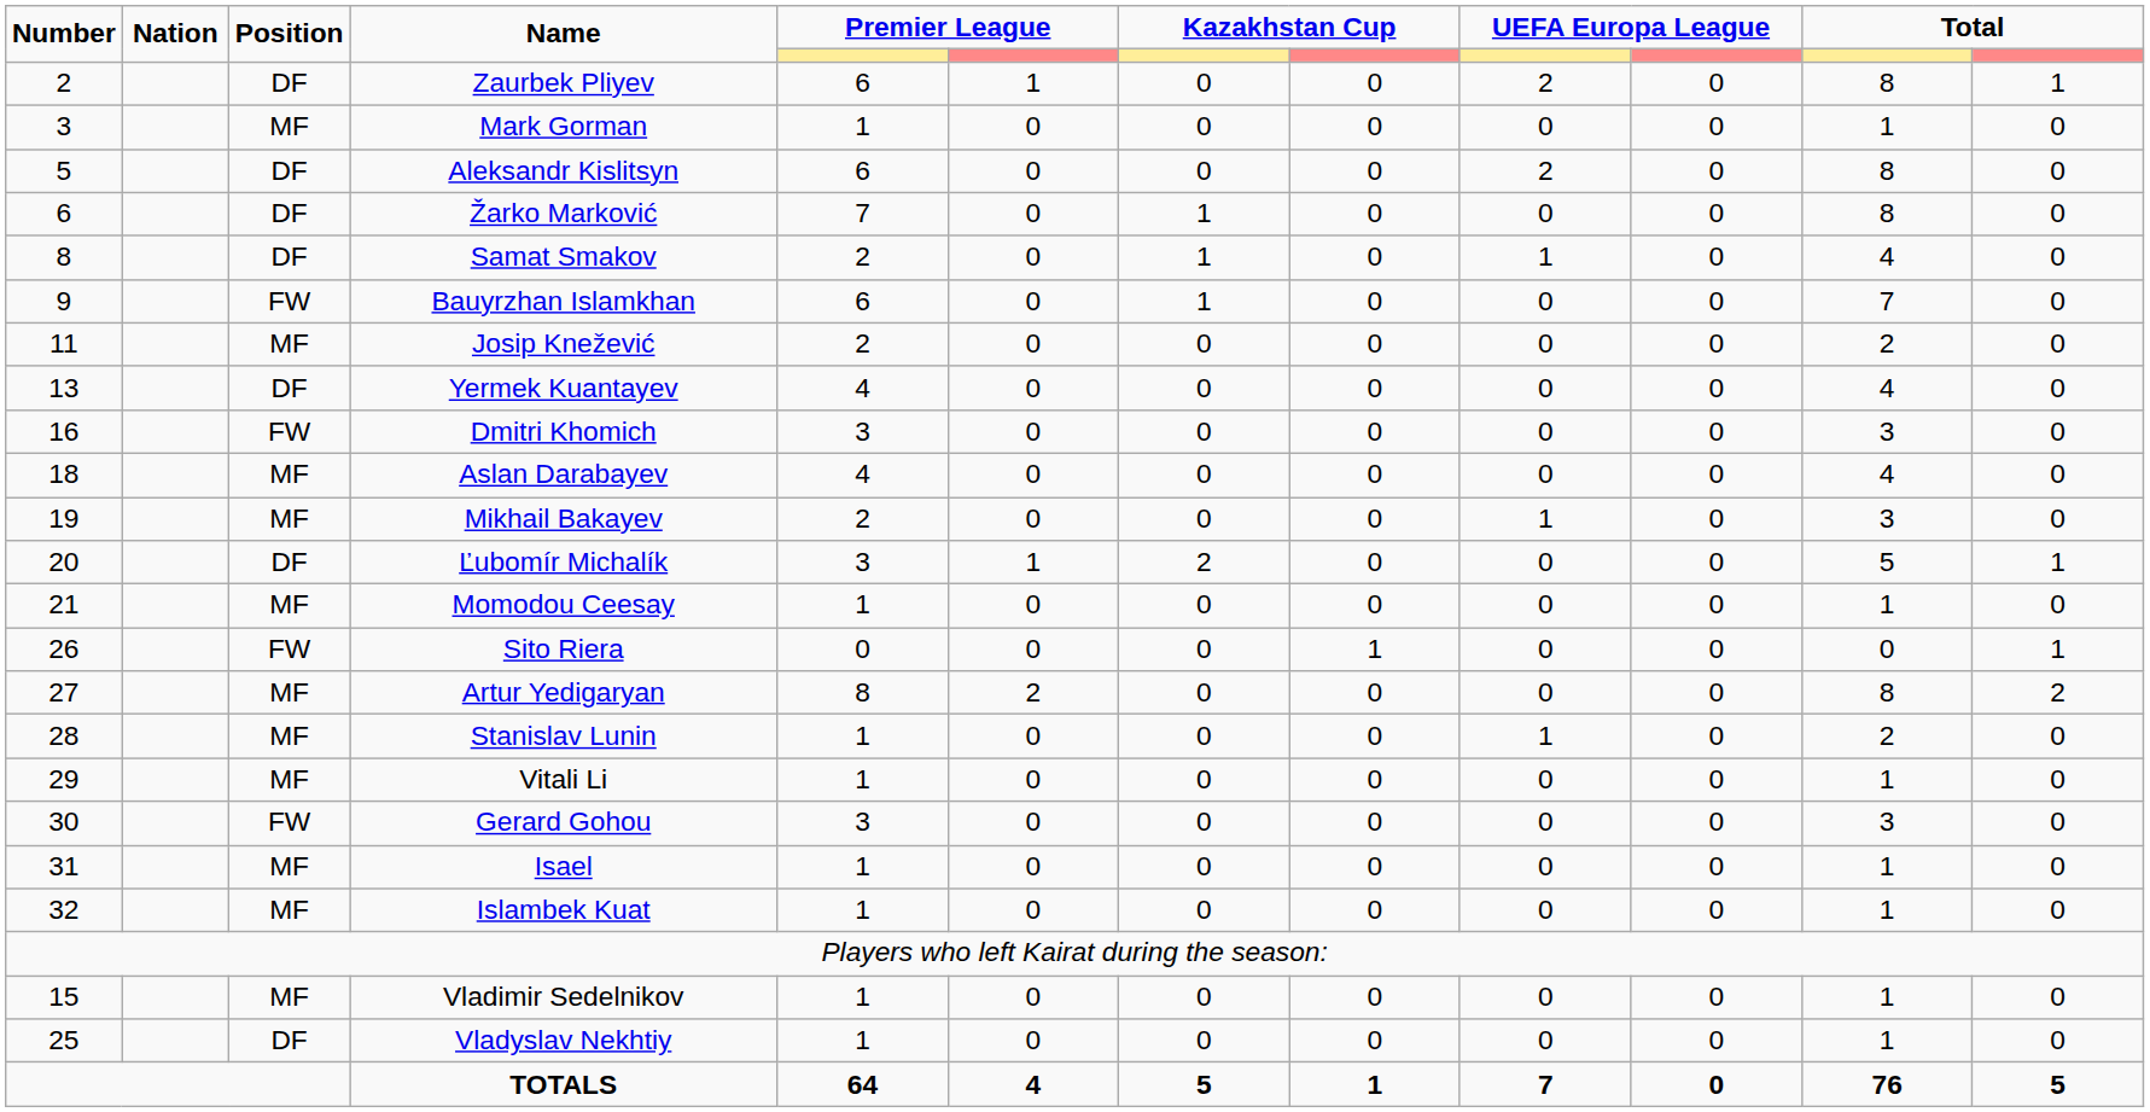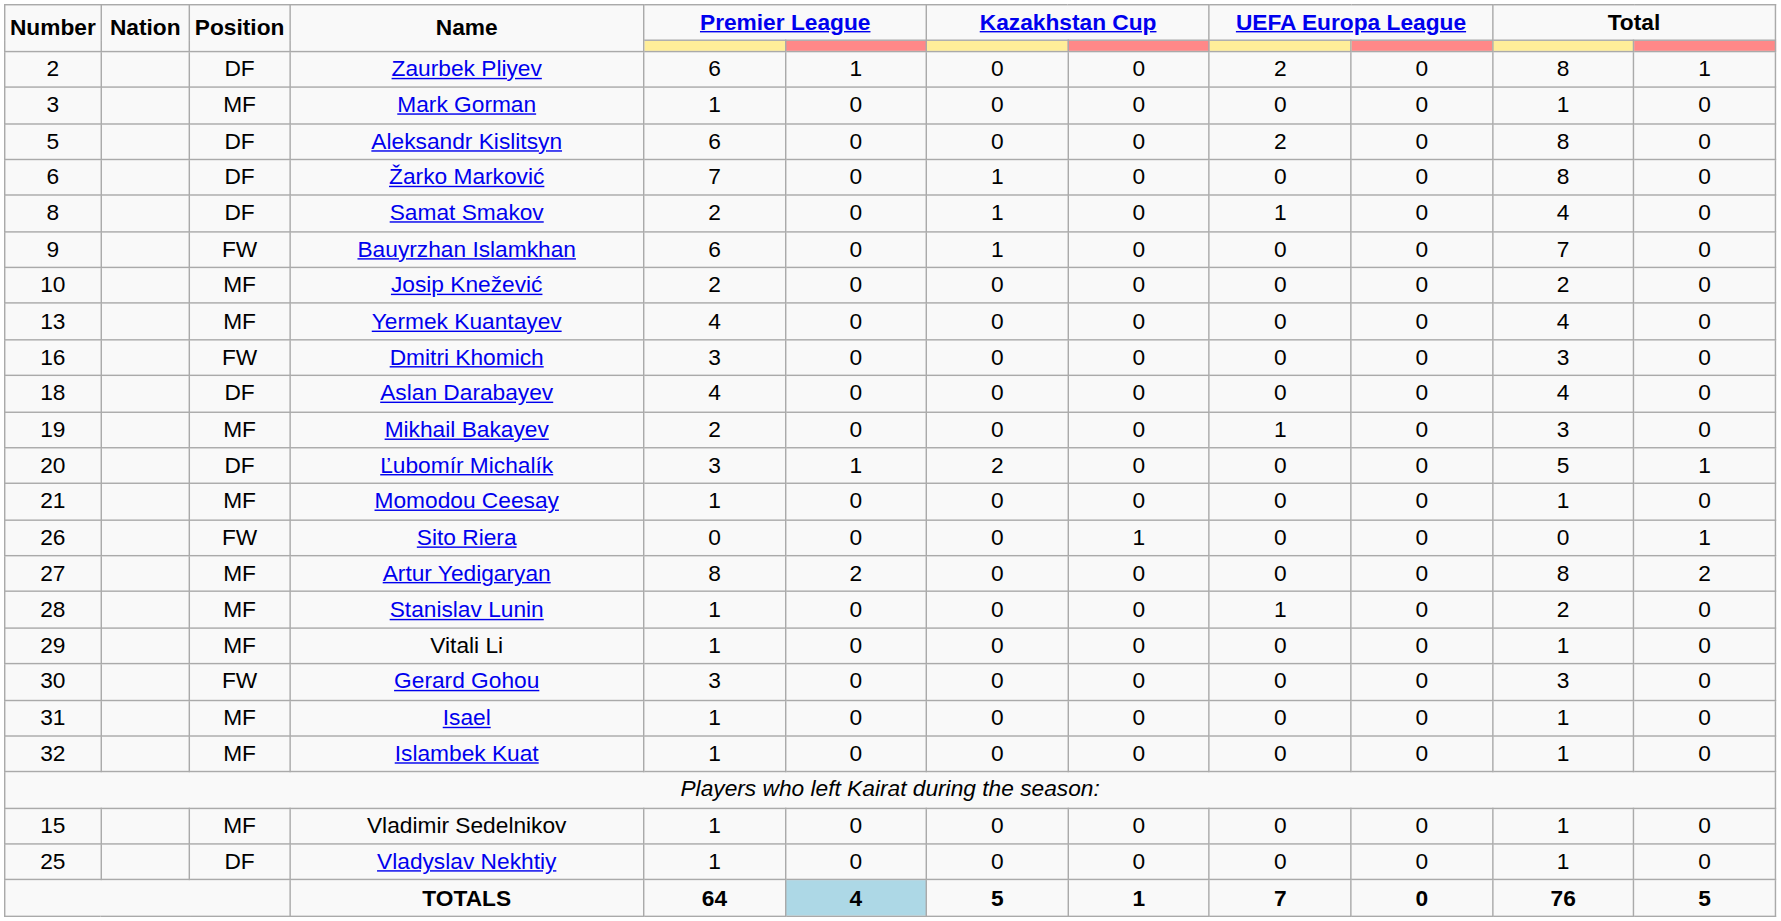 <table class="wikitable" style="text-align:center;">
 <tr>
 <td rowspan="2"  style="width:5%; text-align:center;"><strong>Number</strong></td>
 <td rowspan="2"  style="width:5%; text-align:center;"><strong>Nation</strong></td>
 <td rowspan="2"  style="width:5%; text-align:center;"><strong>Position</strong></td>
 <td rowspan="2"  style="width:20%; text-align:center;"><strong>Name</strong></td>
 <td colspan="2" style="text-align:center;"><strong><a href='#'>Premier League</a></strong></td>
 <td colspan="2" style="text-align:center;"><strong><a href='#'>Kazakhstan Cup</a></strong></td>
 <td colspan="2" style="text-align:center;"><strong><a href='#'>UEFA Europa League</a></strong></td>
 <td colspan="2" style="text-align:center;"><strong>Total</strong></td>
 </tr>
 <tr>
 <th style="width:60px; background:#fe9;"></th>
 <th style="width:60px; background:#ff8888;"></th>
 <th style="width:60px; background:#fe9;"></th>
 <th style="width:60px; background:#ff8888;"></th>
 <th style="width:60px; background:#fe9;"></th>
 <th style="width:60px; background:#ff8888;"></th>
 <th style="width:60px; background:#fe9;"></th>
 <th style="width:60px; background:#ff8888;"></th>
 </tr>
 <tr>
 <td>2</td>
 <td></td>
 <td>DF</td>
 <td><a href='#'>Zaurbek Pliyev</a></td>
 <td>6</td>
 <td>1</td>
 <td>0</td>
 <td>0</td>
 <td>2</td>
 <td>0</td>
 <td>8</td>
 <td>1</td>
 </tr>
 <tr>
 <td>3</td>
 <td></td>
 <td>MF</td>
 <td><a href='#'>Mark Gorman</a></td>
 <td>1</td>
 <td>0</td>
 <td>0</td>
 <td>0</td>
 <td>0</td>
 <td>0</td>
 <td>1</td>
 <td>0</td>
 </tr>
 <tr>
 <td>5</td>
 <td></td>
 <td>DF</td>
 <td><a href='#'>Aleksandr Kislitsyn</a></td>
 <td>6</td>
 <td>0</td>
 <td>0</td>
 <td>0</td>
 <td>2</td>
 <td>0</td>
 <td>8</td>
 <td>0</td>
 </tr>
 <tr>
 <td>6</td>
 <td></td>
 <td>DF</td>
 <td><a href='#'>Žarko Marković</a></td>
 <td>7</td>
 <td>0</td>
 <td>1</td>
 <td>0</td>
 <td>0</td>
 <td>0</td>
 <td>8</td>
 <td>0</td>
 </tr>
 <tr>
 <td>8</td>
 <td></td>
 <td>DF</td>
 <td><a href='#'>Samat Smakov</a></td>
 <td>2</td>
 <td>0</td>
 <td>1</td>
 <td>0</td>
 <td>1</td>
 <td>0</td>
 <td>4</td>
 <td>0</td>
 </tr>
 <tr>
 <td>9</td>
 <td></td>
 <td>FW</td>
 <td><a href='#'>Bauyrzhan Islamkhan</a></td>
 <td>6</td>
 <td>0</td>
 <td>1</td>
 <td>0</td>
 <td>0</td>
 <td>0</td>
 <td>7</td>
 <td>0</td>
 </tr>
 <tr>
-<td>11</td>
+<td>10</td>
 <td></td>
 <td>MF</td>
 <td><a href='#'>Josip Knežević</a></td>
 <td>2</td>
 <td>0</td>
 <td>0</td>
 <td>0</td>
 <td>0</td>
 <td>0</td>
 <td>2</td>
 <td>0</td>
 </tr>
 <tr>
 <td>13</td>
 <td></td>
-<td>DF</td>
+<td>MF</td>
 <td><a href='#'>Yermek Kuantayev</a></td>
 <td>4</td>
 <td>0</td>
 <td>0</td>
 <td>0</td>
 <td>0</td>
 <td>0</td>
 <td>4</td>
 <td>0</td>
 </tr>
 <tr>
 <td>16</td>
 <td></td>
 <td>FW</td>
 <td><a href='#'>Dmitri Khomich</a></td>
 <td>3</td>
 <td>0</td>
 <td>0</td>
 <td>0</td>
 <td>0</td>
 <td>0</td>
 <td>3</td>
 <td>0</td>
 </tr>
 <tr>
 <td>18</td>
 <td></td>
-<td>MF</td>
+<td>DF</td>
 <td><a href='#'>Aslan Darabayev</a></td>
 <td>4</td>
 <td>0</td>
 <td>0</td>
 <td>0</td>
 <td>0</td>
 <td>0</td>
 <td>4</td>
 <td>0</td>
 </tr>
 <tr>
 <td>19</td>
 <td></td>
 <td>MF</td>
 <td><a href='#'>Mikhail Bakayev</a></td>
 <td>2</td>
 <td>0</td>
 <td>0</td>
 <td>0</td>
 <td>1</td>
 <td>0</td>
 <td>3</td>
 <td>0</td>
 </tr>
 <tr>
 <td>20</td>
 <td></td>
 <td>DF</td>
 <td><a href='#'>Ľubomír Michalík</a></td>
 <td>3</td>
 <td>1</td>
 <td>2</td>
 <td>0</td>
 <td>0</td>
 <td>0</td>
 <td>5</td>
 <td>1</td>
 </tr>
 <tr>
 <td>21</td>
 <td></td>
 <td>MF</td>
 <td><a href='#'>Momodou Ceesay</a></td>
 <td>1</td>
 <td>0</td>
 <td>0</td>
 <td>0</td>
 <td>0</td>
 <td>0</td>
 <td>1</td>
 <td>0</td>
 </tr>
 <tr>
 <td>26</td>
 <td></td>
 <td>FW</td>
 <td><a href='#'>Sito Riera</a></td>
 <td>0</td>
 <td>0</td>
 <td>0</td>
 <td>1</td>
 <td>0</td>
 <td>0</td>
 <td>0</td>
 <td>1</td>
 </tr>
 <tr>
 <td>27</td>
 <td></td>
 <td>MF</td>
 <td><a href='#'>Artur Yedigaryan</a></td>
 <td>8</td>
 <td>2</td>
 <td>0</td>
 <td>0</td>
 <td>0</td>
 <td>0</td>
 <td>8</td>
 <td>2</td>
 </tr>
 <tr>
 <td>28</td>
 <td></td>
 <td>MF</td>
 <td><a href='#'>Stanislav Lunin</a></td>
 <td>1</td>
 <td>0</td>
 <td>0</td>
 <td>0</td>
 <td>1</td>
 <td>0</td>
 <td>2</td>
 <td>0</td>
 </tr>
 <tr>
 <td>29</td>
 <td></td>
 <td>MF</td>
 <td>Vitali Li</td>
 <td>1</td>
 <td>0</td>
 <td>0</td>
 <td>0</td>
 <td>0</td>
 <td>0</td>
 <td>1</td>
 <td>0</td>
 </tr>
 <tr>
 <td>30</td>
 <td></td>
 <td>FW</td>
 <td><a href='#'>Gerard Gohou</a></td>
 <td>3</td>
 <td>0</td>
 <td>0</td>
 <td>0</td>
 <td>0</td>
 <td>0</td>
 <td>3</td>
 <td>0</td>
 </tr>
 <tr>
 <td>31</td>
 <td></td>
 <td>MF</td>
 <td><a href='#'>Isael</a></td>
 <td>1</td>
 <td>0</td>
 <td>0</td>
 <td>0</td>
 <td>0</td>
 <td>0</td>
 <td>1</td>
 <td>0</td>
 </tr>
 <tr>
 <td>32</td>
 <td></td>
 <td>MF</td>
 <td><a href='#'>Islambek Kuat</a></td>
 <td>1</td>
 <td>0</td>
 <td>0</td>
 <td>0</td>
 <td>0</td>
 <td>0</td>
 <td>1</td>
 <td>0</td>
 </tr>
 <tr>
 <td colspan="14"><em>Players who left Kairat during the season:</em></td>
 </tr>
 <tr>
 <td>15</td>
 <td></td>
 <td>MF</td>
 <td>Vladimir Sedelnikov</td>
 <td>1</td>
 <td>0</td>
 <td>0</td>
 <td>0</td>
 <td>0</td>
 <td>0</td>
 <td>1</td>
 <td>0</td>
 </tr>
 <tr>
 <td>25</td>
 <td></td>
 <td>DF</td>
 <td><a href='#'>Vladyslav Nekhtiy</a></td>
 <td>1</td>
 <td>0</td>
 <td>0</td>
 <td>0</td>
 <td>0</td>
 <td>0</td>
 <td>1</td>
 <td>0</td>
 </tr>
 <tr>
 <td colspan="3"></td>
 <td><strong>TOTALS</strong></td>
 <td><strong>64</strong></td>
-<td><strong>4</strong></td>
+<td style="background: lightblue;"><strong>4</strong></td>
 <td><strong>5</strong></td>
 <td><strong>1</strong></td>
 <td><strong>7</strong></td>
 <td><strong>0</strong></td>
 <td><strong>76</strong></td>
 <td><strong>5</strong></td>
 </tr>
 </table>
